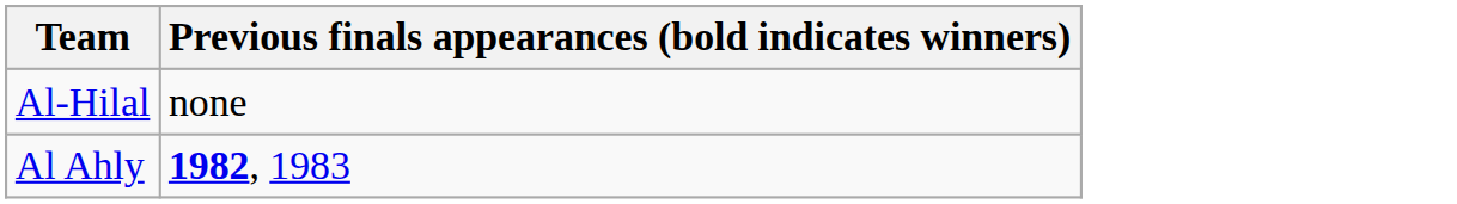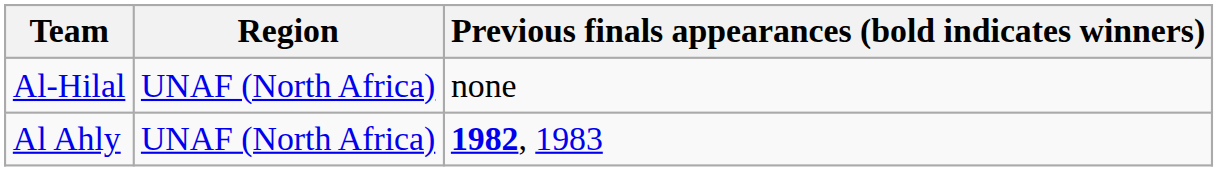 <table class="wikitable">
 <tr>
 <th>Team</th>
+<th>Region</th>
 <th>Previous finals appearances (bold indicates winners)</th>
 </tr>
 <tr>
 <td> <a href='#'>Al-Hilal</a></td>
+<td><a href='#'>UNAF (North Africa)</a></td>
 <td>none</td>
 </tr>
 <tr>
 <td> <a href='#'>Al Ahly</a></td>
+<td><a href='#'>UNAF (North Africa)</a></td>
 <td><strong><a href='#'>1982</a></strong>, <a href='#'>1983</a></td>
 </tr>
 </table>
